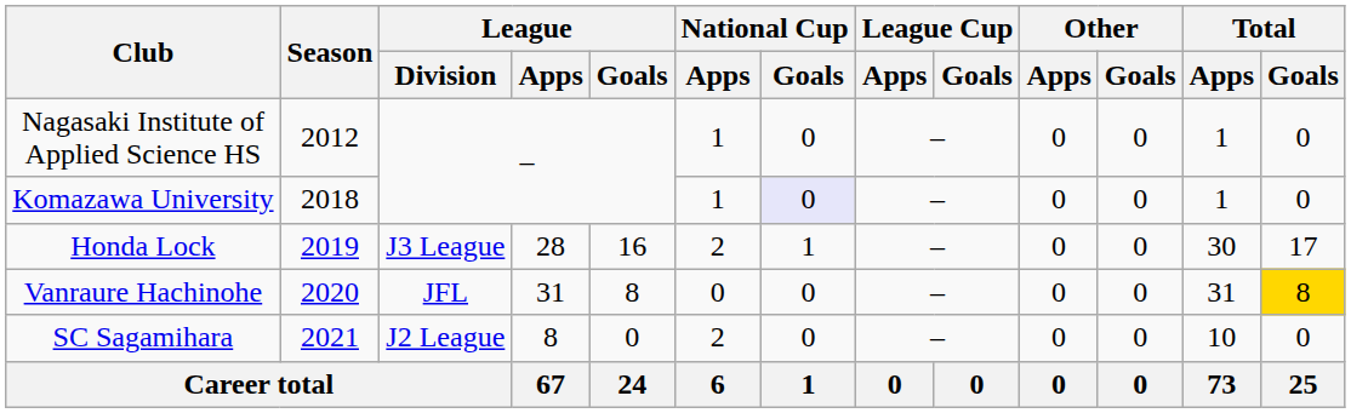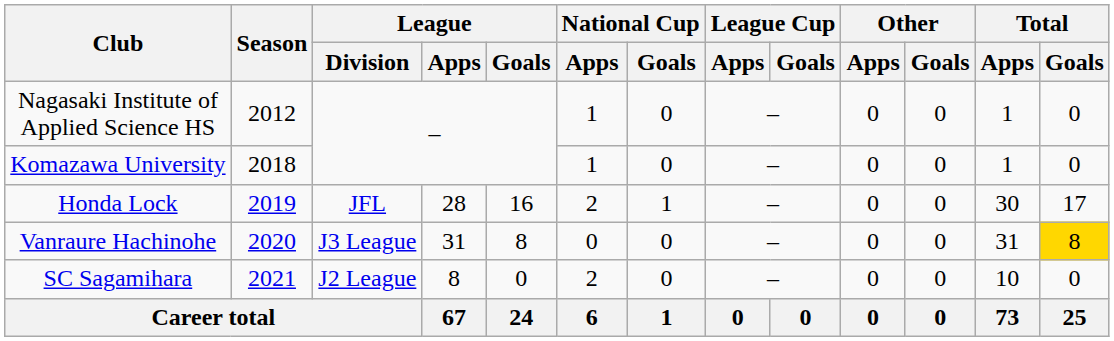 <table class="wikitable" style="text-align: center">
 <tr>
 <th rowspan="2">Club</th>
 <th rowspan="2">Season</th>
 <th colspan="3">League</th>
 <th colspan="2">National Cup</th>
 <th colspan="2">League Cup</th>
 <th colspan="2">Other</th>
 <th colspan="2">Total</th>
 </tr>
 <tr>
 <th>Division</th>
 <th>Apps</th>
 <th>Goals</th>
 <th>Apps</th>
 <th>Goals</th>
 <th>Apps</th>
 <th>Goals</th>
 <th>Apps</th>
 <th>Goals</th>
 <th>Apps</th>
 <th>Goals</th>
 </tr>
 <tr>
 <td>Nagasaki Institute of<br>Applied Science HS</td>
 <td>2012</td>
 <td colspan="3" rowspan="2">–</td>
 <td>1</td>
 <td>0</td>
 <td colspan="2">–</td>
 <td>0</td>
 <td>0</td>
 <td>1</td>
 <td>0</td>
 </tr>
 <tr>
 <td><a href='#'>Komazawa University</a></td>
 <td>2018</td>
 <td>1</td>
-<td style="background: lavender;">0</td>
+<td>0</td>
 <td colspan="2">–</td>
 <td>0</td>
 <td>0</td>
 <td>1</td>
 <td>0</td>
 </tr>
 <tr>
 <td><a href='#'>Honda Lock</a></td>
 <td><a href='#'>2019</a></td>
-<td><a href='#'>J3 League</a></td>
+<td><a href='#'>JFL</a></td>
 <td>28</td>
 <td>16</td>
 <td>2</td>
 <td>1</td>
 <td colspan="2">–</td>
 <td>0</td>
 <td>0</td>
 <td>30</td>
 <td>17</td>
 </tr>
 <tr>
 <td><a href='#'>Vanraure Hachinohe</a></td>
 <td><a href='#'>2020</a></td>
-<td><a href='#'>JFL</a></td>
+<td><a href='#'>J3 League</a></td>
 <td>31</td>
 <td>8</td>
 <td>0</td>
 <td>0</td>
 <td colspan="2">–</td>
 <td>0</td>
 <td>0</td>
 <td>31</td>
 <td style="background: gold;">8</td>
 </tr>
 <tr>
 <td><a href='#'>SC Sagamihara</a></td>
 <td><a href='#'>2021</a></td>
 <td><a href='#'>J2 League</a></td>
 <td>8</td>
 <td>0</td>
 <td>2</td>
 <td>0</td>
 <td colspan="2">–</td>
 <td>0</td>
 <td>0</td>
 <td>10</td>
 <td>0</td>
 </tr>
 <tr>
 <th colspan=3>Career total</th>
 <th>67</th>
 <th>24</th>
 <th>6</th>
 <th>1</th>
 <th>0</th>
 <th>0</th>
 <th>0</th>
 <th>0</th>
 <th>73</th>
 <th>25</th>
 </tr>
 </table>
